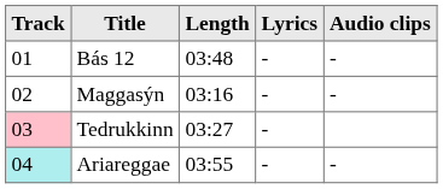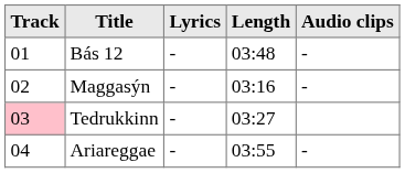 <table class="toccolours" border="1" cellpadding="4" style="border-collapse:collapse">
 <tr style="background-color:#e9e9e9" |>
 <th>Track</th>
 <th>Title</th>
+<th>Lyrics</th>
 <th>Length</th>
-<th>Lyrics</th>
 <th>Audio clips</th>
 </tr>
 <tr>
 <td>01</td>
 <td>Bás 12</td>
+<td>-</td>
 <td>03:48</td>
-<td>-</td>
 <td>-</td>
 </tr>
 <tr>
 <td>02</td>
 <td>Maggasýn</td>
+<td>-</td>
 <td>03:16</td>
-<td>-</td>
 <td>-</td>
 </tr>
 <tr>
 <td style="background: pink;">03</td>
 <td>Tedrukkinn</td>
+<td>-</td>
 <td>03:27</td>
-<td>-</td>
 <td></td>
 </tr>
 <tr>
-<td style="background: paleturquoise;">04</td>
+<td>04</td>
 <td>Ariareggae</td>
+<td>-</td>
 <td>03:55</td>
-<td>-</td>
 <td>-</td>
 </tr>
 </table>
